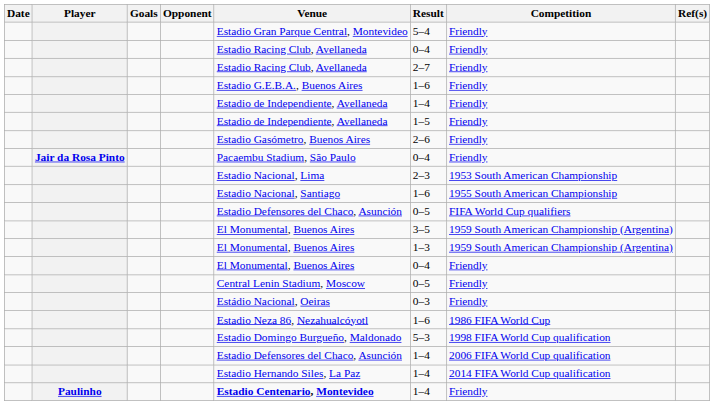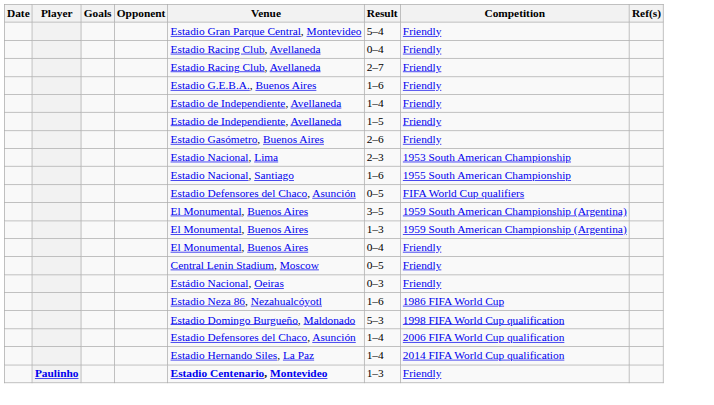 <table class="wikitable plainrowheaders sortable">
 <tr>
 <th scope="col">Date</th>
 <th scope="col">Player</th>
 <th scope="col">Goals</th>
 <th scope="col">Opponent</th>
 <th scope="col">Venue</th>
 <th scope="col">Result</th>
 <th scope="col">Competition</th>
 <th scope="col" class="unsortable">Ref(s)</th>
 </tr>
 <tr>
 <td></td>
 <th scope="row"></th>
 <td></td>
 <td></td>
 <td><a href='#'>Estadio Gran Parque Central</a>, <a href='#'>Montevideo</a></td>
 <td>5–4</td>
 <td><a href='#'>Friendly</a></td>
 <td></td>
 </tr>
 <tr>
 <td></td>
 <th scope="row"></th>
 <td></td>
 <td></td>
 <td><a href='#'>Estadio Racing Club</a>, <a href='#'>Avellaneda</a></td>
 <td>0–4</td>
 <td><a href='#'>Friendly</a></td>
 <td></td>
 </tr>
 <tr>
 <td></td>
 <th scope="row"></th>
 <td></td>
 <td></td>
 <td><a href='#'>Estadio Racing Club</a>, <a href='#'>Avellaneda</a></td>
 <td>2–7</td>
 <td><a href='#'>Friendly</a></td>
 <td></td>
 </tr>
 <tr>
 <td></td>
 <th scope="row"></th>
 <td></td>
 <td></td>
 <td><a href='#'>Estadio G.E.B.A.</a>, <a href='#'>Buenos Aires</a></td>
 <td>1–6</td>
 <td><a href='#'>Friendly</a></td>
 <td></td>
 </tr>
 <tr>
 <td></td>
 <th scope="row"></th>
 <td></td>
 <td></td>
 <td><a href='#'>Estadio de Independiente</a>, <a href='#'>Avellaneda</a></td>
 <td>1–4</td>
 <td><a href='#'>Friendly</a></td>
 <td></td>
 </tr>
 <tr>
 <td></td>
 <th scope="row"></th>
 <td></td>
 <td></td>
 <td><a href='#'>Estadio de Independiente</a>, <a href='#'>Avellaneda</a></td>
 <td>1–5</td>
 <td><a href='#'>Friendly</a></td>
 <td></td>
 </tr>
 <tr>
 <td></td>
 <th scope="row"></th>
 <td></td>
 <td></td>
 <td><a href='#'>Estadio Gasómetro</a>, <a href='#'>Buenos Aires</a></td>
 <td>2–6</td>
-<td><a href='#'>Friendly</a></td>
-<td></td>
-</tr>
-<tr>
-<td></td>
-<th scope="row"><a href='#'>Jair da Rosa Pinto</a></th>
-<td></td>
-<td></td>
-<td><a href='#'>Pacaembu Stadium</a>, <a href='#'>São Paulo</a></td>
-<td>0–4</td>
 <td><a href='#'>Friendly</a></td>
 <td></td>
 </tr>
 <tr>
 <td></td>
 <th scope="row"></th>
 <td></td>
 <td></td>
 <td><a href='#'>Estadio Nacional</a>, <a href='#'>Lima</a></td>
 <td>2–3</td>
 <td><a href='#'>1953 South American Championship</a></td>
 <td></td>
 </tr>
 <tr>
 <td></td>
 <th scope="row"></th>
 <td></td>
 <td></td>
 <td><a href='#'>Estadio Nacional</a>, <a href='#'>Santiago</a></td>
 <td>1–6</td>
 <td><a href='#'>1955 South American Championship</a></td>
 <td></td>
 </tr>
 <tr>
 <td></td>
 <th scope="row"></th>
 <td></td>
 <td></td>
 <td><a href='#'>Estadio Defensores del Chaco</a>, <a href='#'>Asunción</a></td>
 <td>0–5</td>
 <td><a href='#'>FIFA World Cup qualifiers</a></td>
 <td></td>
 </tr>
 <tr>
 <td></td>
 <th scope="row"></th>
 <td></td>
 <td></td>
 <td><a href='#'>El Monumental</a>, <a href='#'>Buenos Aires</a></td>
 <td>3–5</td>
 <td><a href='#'>1959 South American Championship (Argentina)</a></td>
 <td></td>
 </tr>
 <tr>
 <td></td>
 <th scope="row"></th>
 <td></td>
 <td></td>
 <td><a href='#'>El Monumental</a>, <a href='#'>Buenos Aires</a></td>
 <td>1–3</td>
 <td><a href='#'>1959 South American Championship (Argentina)</a></td>
 <td></td>
 </tr>
 <tr>
 <td></td>
 <th scope="row"></th>
 <td></td>
 <td></td>
 <td><a href='#'>El Monumental</a>, <a href='#'>Buenos Aires</a></td>
 <td>0–4</td>
 <td><a href='#'>Friendly</a></td>
 <td></td>
 </tr>
 <tr>
 <td></td>
 <th scope="row"></th>
 <td></td>
 <td></td>
 <td><a href='#'>Central Lenin Stadium</a>, <a href='#'>Moscow</a></td>
 <td>0–5</td>
 <td><a href='#'>Friendly</a></td>
 <td></td>
 </tr>
 <tr>
 <td></td>
 <th scope="row"></th>
 <td></td>
 <td></td>
 <td><a href='#'>Estádio Nacional</a>, <a href='#'>Oeiras</a></td>
 <td>0–3</td>
 <td><a href='#'>Friendly</a></td>
 <td></td>
 </tr>
 <tr>
 <td></td>
 <th scope="row"></th>
 <td></td>
 <td></td>
 <td><a href='#'>Estadio Neza 86</a>, <a href='#'>Nezahualcóyotl</a></td>
 <td>1–6</td>
 <td><a href='#'>1986 FIFA World Cup</a></td>
 <td></td>
 </tr>
 <tr>
 <td></td>
 <th scope="row"></th>
 <td></td>
 <td></td>
 <td><a href='#'>Estadio Domingo Burgueño</a>, <a href='#'>Maldonado</a></td>
 <td>5–3</td>
 <td><a href='#'>1998 FIFA World Cup qualification</a></td>
 <td></td>
 </tr>
 <tr>
 <td></td>
 <th scope="row"></th>
 <td></td>
 <td></td>
 <td><a href='#'>Estadio Defensores del Chaco</a>, <a href='#'>Asunción</a></td>
 <td>1–4</td>
 <td><a href='#'>2006 FIFA World Cup qualification</a></td>
 <td></td>
 </tr>
 <tr>
 <td></td>
 <th scope="row"></th>
 <td></td>
 <td></td>
 <td><a href='#'>Estadio Hernando Siles</a>, <a href='#'>La Paz</a></td>
 <td>1–4</td>
 <td><a href='#'>2014 FIFA World Cup qualification</a></td>
 <td></td>
 </tr>
 <tr>
 <td></td>
 <th scope="row"><a href='#'>Paulinho</a></th>
 <td></td>
 <td></td>
 <td><strong><a href='#'>Estadio Centenario</a>, <a href='#'>Montevideo</a></strong></td>
-<td>1–4</td>
+<td>1–3</td>
 <td><a href='#'>Friendly</a></td>
 <td></td>
 </tr>
 </table>
